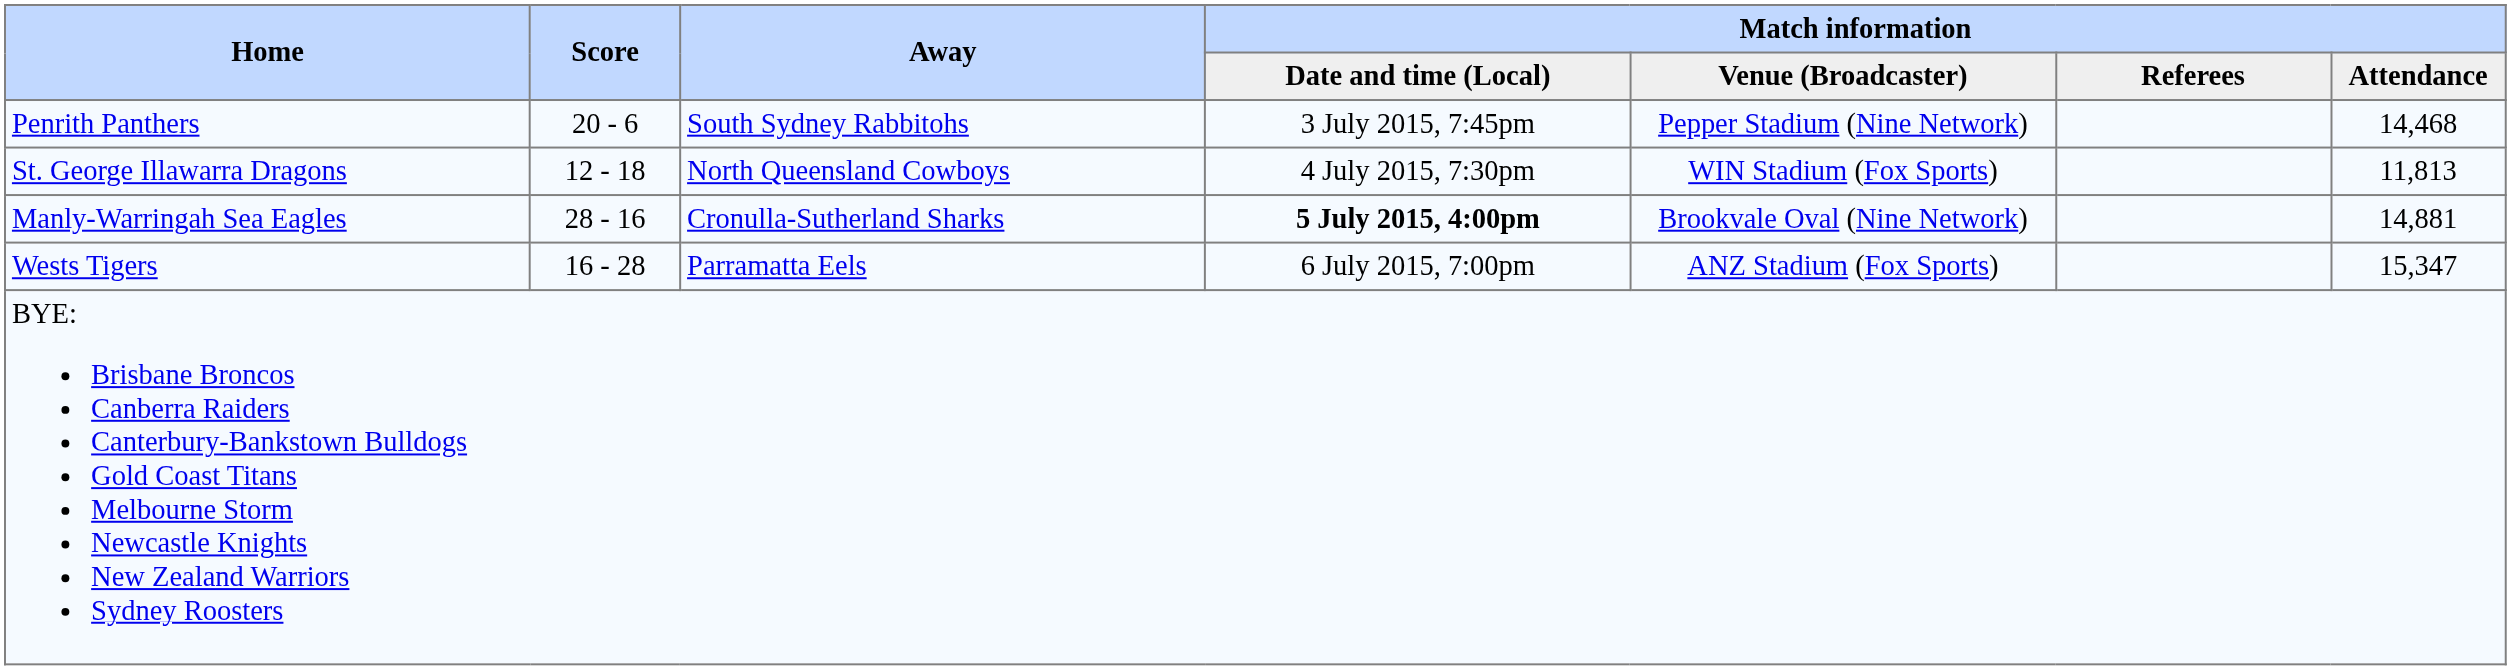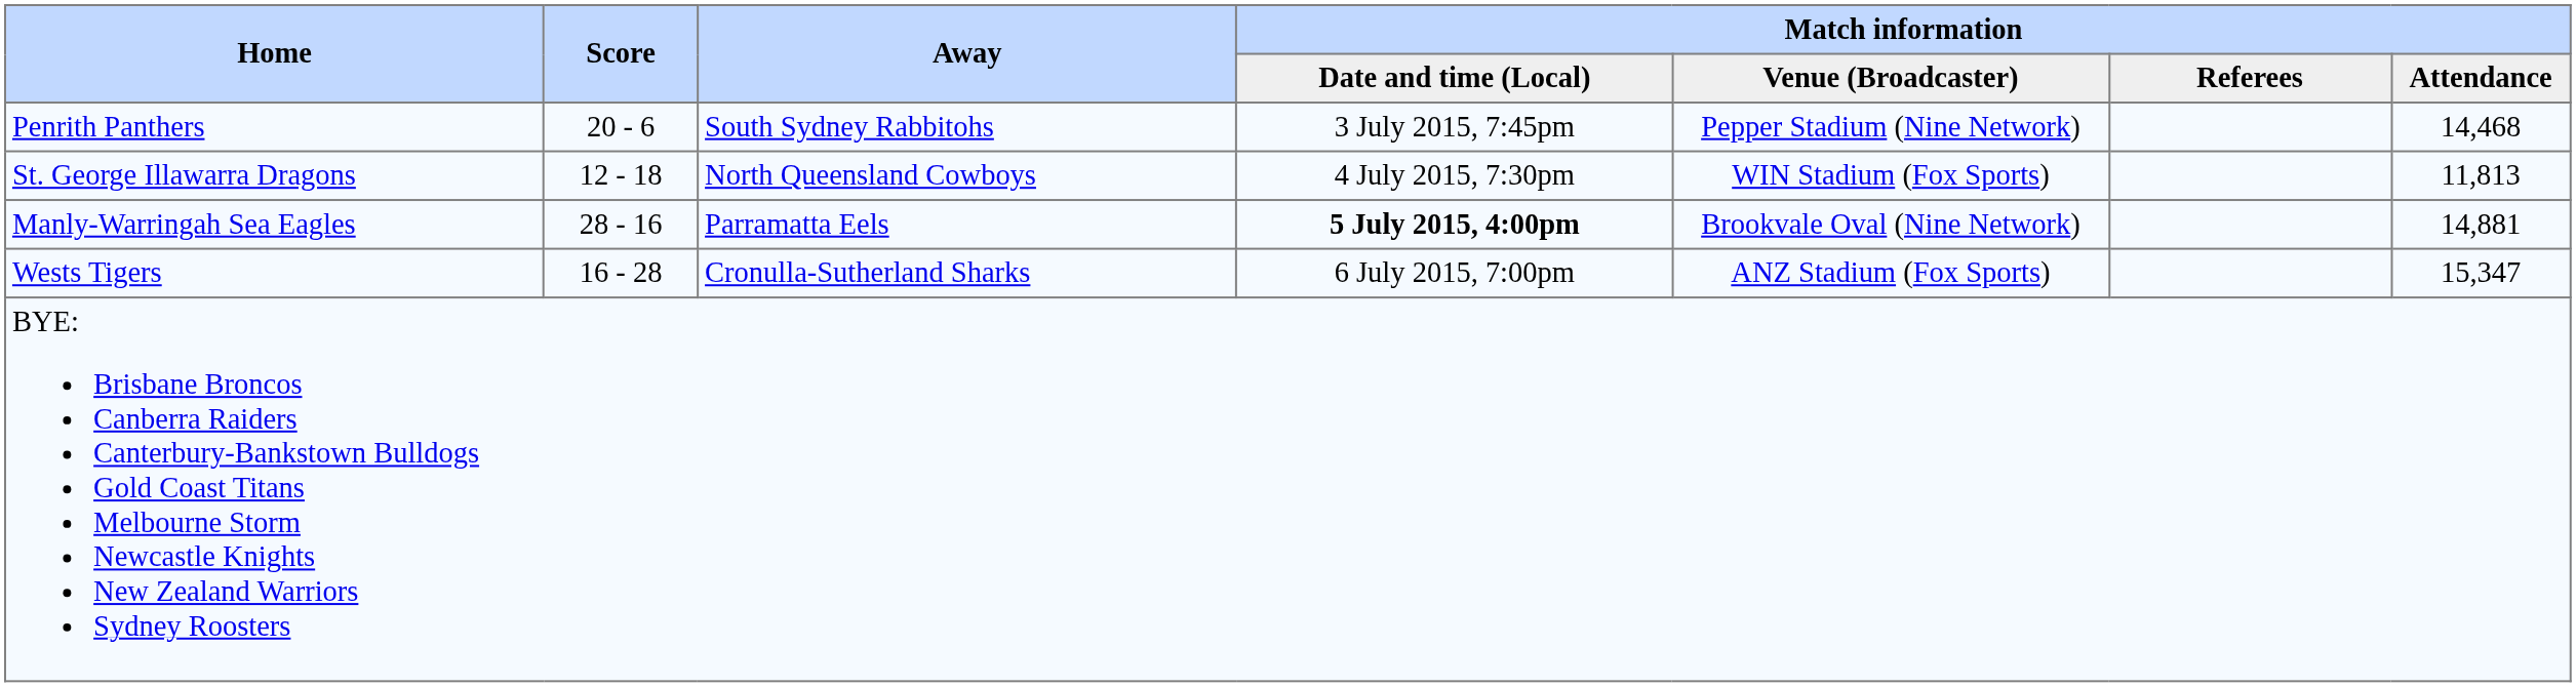 <table border="1" cellpadding="3" cellspacing="0" style="border-collapse:collapse; font-size:90%; width:100%;">
 <tr style="background:#c1d8ff;">
 <th rowspan="2" style="width:21%;">Home</th>
 <th rowspan="2" style="width:6%;">Score</th>
 <th rowspan="2" style="width:21%;">Away</th>
 <th colspan=6>Match information</th>
 </tr>
 <tr style="background:#efefef;">
 <th width=17%>Date and time (Local)</th>
 <th width="17%">Venue (Broadcaster)</th>
 <th width=11%>Referees</th>
 <th width=7%>Attendance</th>
 </tr>
 <tr style="text-align:center; background:#f5faff;">
 <td align="left"> <a href='#'>Penrith Panthers</a></td>
 <td>20 - 6</td>
 <td align="left"> <a href='#'>South Sydney Rabbitohs</a></td>
 <td>3 July 2015, 7:45pm</td>
 <td><a href='#'>Pepper Stadium</a>  (<a href='#'>Nine Network</a>)</td>
 <td></td>
 <td>14,468</td>
 </tr>
 <tr style="text-align:center; background:#f5faff;">
 <td align="left"> <a href='#'>St. George Illawarra Dragons</a></td>
 <td>12 - 18</td>
 <td align="left"> <a href='#'>North Queensland Cowboys</a></td>
 <td>4 July 2015, 7:30pm</td>
 <td><a href='#'>WIN Stadium</a> (<a href='#'>Fox Sports</a>)</td>
 <td></td>
 <td>11,813</td>
 </tr>
 <tr style="text-align:center; background:#f5faff;">
 <td align="left"> <a href='#'>Manly-Warringah Sea Eagles</a></td>
 <td>28 - 16</td>
-<td align="left"> <a href='#'>Cronulla-Sutherland Sharks</a></td>
+<td align="left"> <a href='#'>Parramatta Eels</a></td>
 <td><strong>5 July 2015, 4:00pm</strong></td>
 <td><a href='#'>Brookvale Oval</a>  (<a href='#'>Nine Network</a>)</td>
 <td></td>
 <td>14,881</td>
 </tr>
 <tr style="text-align:center; background:#f5faff;">
 <td align="left"> <a href='#'>Wests Tigers</a></td>
 <td>16 - 28</td>
-<td align="left"> <a href='#'>Parramatta Eels</a></td>
+<td align="left"> <a href='#'>Cronulla-Sutherland Sharks</a></td>
 <td>6 July 2015, 7:00pm</td>
 <td><a href='#'>ANZ Stadium</a> (<a href='#'>Fox Sports</a>)</td>
 <td></td>
 <td>15,347</td>
 </tr>
 <tr style="text-align:center; background:#f5faff;">
 <td colspan="7" align="left">BYE:<br><ul><li> <a href='#'>Brisbane Broncos</a></li><li> <a href='#'>Canberra Raiders</a></li><li> <a href='#'>Canterbury-Bankstown Bulldogs</a></li><li> <a href='#'>Gold Coast Titans</a></li><li> <a href='#'>Melbourne Storm</a></li><li> <a href='#'>Newcastle Knights</a></li><li> <a href='#'>New Zealand Warriors</a></li><li> <a href='#'>Sydney Roosters</a></li></ul></td>
 </tr>
 </table>
